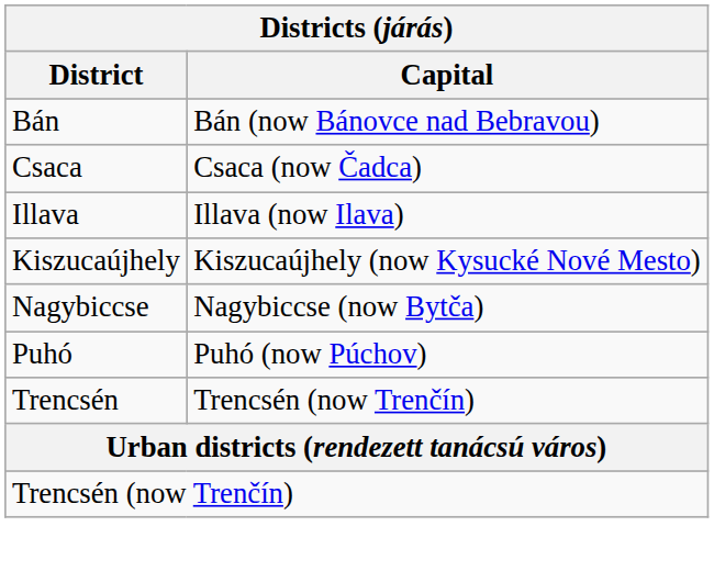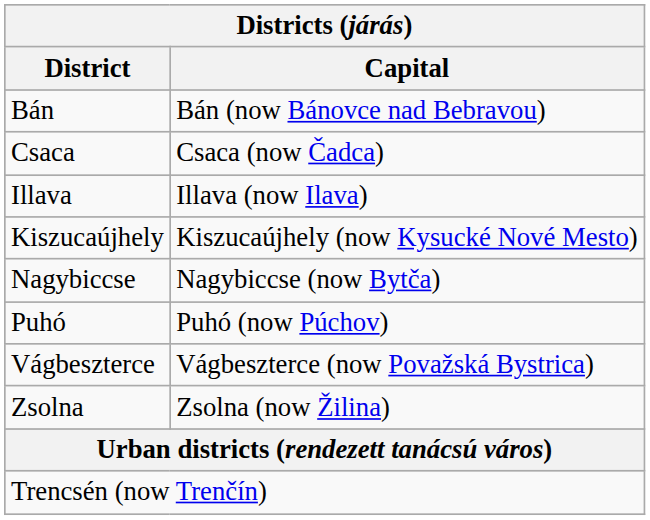 <table class="wikitable">
 <tr>
 <th colspan=2>Districts (<em>járás</em>)</th>
 </tr>
 <tr>
 <th>District</th>
 <th>Capital</th>
 </tr>
 <tr>
 <td> Bán</td>
 <td>Bán (now <a href='#'>Bánovce nad Bebravou</a>)</td>
 </tr>
 <tr>
 <td> Csaca</td>
 <td>Csaca (now <a href='#'>Čadca</a>)</td>
 </tr>
 <tr>
 <td> Illava</td>
 <td>Illava (now <a href='#'>Ilava</a>)</td>
 </tr>
 <tr>
 <td> Kiszucaújhely</td>
 <td>Kiszucaújhely (now <a href='#'>Kysucké Nové Mesto</a>)</td>
 </tr>
 <tr>
 <td> Nagybiccse</td>
 <td>Nagybiccse (now <a href='#'>Bytča</a>)</td>
 </tr>
 <tr>
 <td> Puhó</td>
 <td>Puhó (now <a href='#'>Púchov</a>)</td>
 </tr>
 <tr>
-<td> Trencsén</td>
-<td>Trencsén (now <a href='#'>Trenčín</a>)</td>
+<td> Vágbeszterce</td>
+<td>Vágbeszterce (now <a href='#'>Považská Bystrica</a>)</td>
+</tr>
+<tr>
+<td> Zsolna</td>
+<td>Zsolna (now <a href='#'>Žilina</a>)</td>
 </tr>
 <tr>
 <th colspan=2> Urban districts (<em>rendezett tanácsú város</em>)</th>
 </tr>
 <tr>
 <td colspan=2>Trencsén (now <a href='#'>Trenčín</a>)</td>
 </tr>
 </table>
